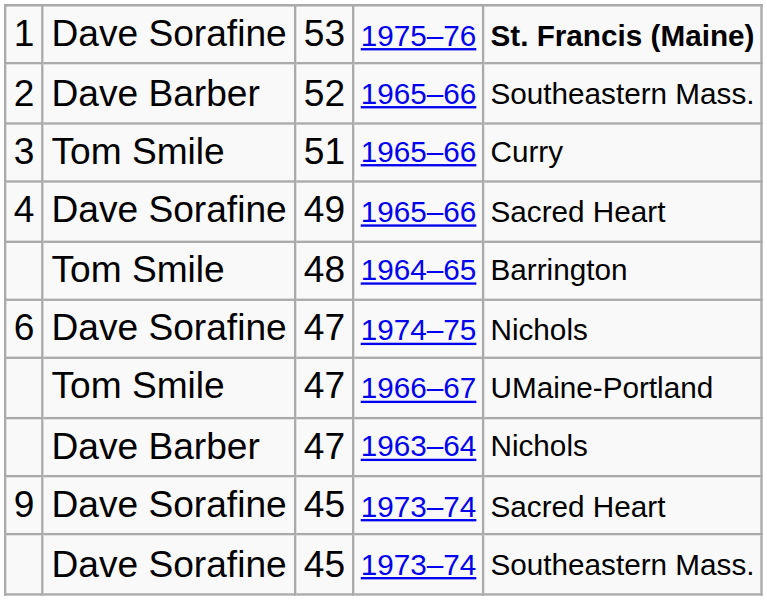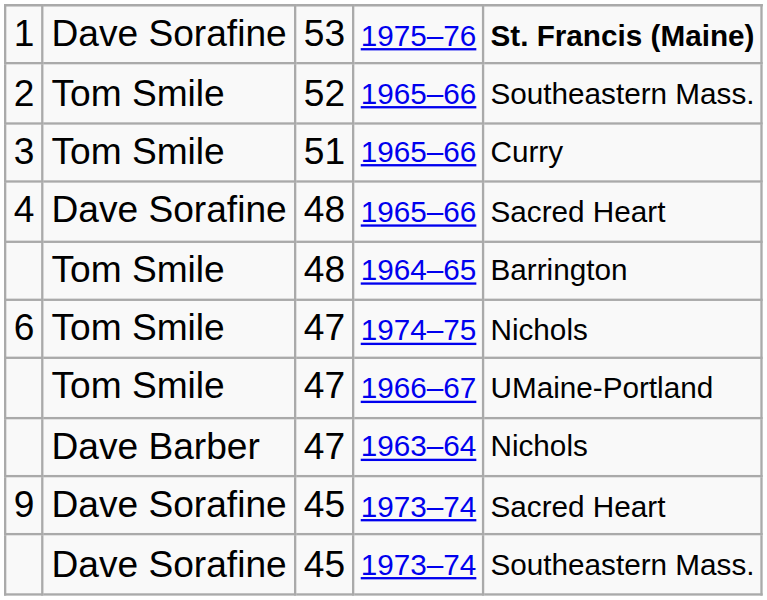 <table class="wikitable">
 <tr>
 </tr>
 <tr>
 <td>1</td>
 <td>Dave Sorafine</td>
 <td>53</td>
 <td style="font-size:80%;"><a href='#'>1975–76</a></td>
 <td style="font-size:80%;"><strong>St. Francis (Maine)</strong></td>
 </tr>
 <tr>
 <td>2</td>
-<td>Dave Barber</td>
+<td>Tom Smile</td>
 <td>52</td>
 <td style="font-size:80%;"><a href='#'>1965–66</a></td>
 <td style="font-size:80%;">Southeastern Mass.</td>
 </tr>
 <tr>
 <td>3</td>
 <td>Tom Smile</td>
 <td>51</td>
 <td style="font-size:80%;"><a href='#'>1965–66</a></td>
 <td style="font-size:80%;">Curry</td>
 </tr>
 <tr>
 <td>4</td>
 <td>Dave Sorafine</td>
-<td>49</td>
+<td>48</td>
 <td style="font-size:80%;"><a href='#'>1965–66</a></td>
 <td style="font-size:80%;">Sacred Heart</td>
 </tr>
 <tr>
 <td></td>
 <td>Tom Smile</td>
 <td>48</td>
 <td style="font-size:80%;"><a href='#'>1964–65</a></td>
 <td style="font-size:80%;">Barrington</td>
 </tr>
 <tr>
 <td>6</td>
-<td>Dave Sorafine</td>
+<td>Tom Smile</td>
 <td>47</td>
 <td style="font-size:80%;"><a href='#'>1974–75</a></td>
 <td style="font-size:80%;">Nichols</td>
 </tr>
 <tr>
 <td></td>
 <td>Tom Smile</td>
 <td>47</td>
 <td style="font-size:80%;"><a href='#'>1966–67</a></td>
 <td style="font-size:80%;">UMaine-Portland</td>
 </tr>
 <tr>
 <td></td>
 <td>Dave Barber</td>
 <td>47</td>
 <td style="font-size:80%;"><a href='#'>1963–64</a></td>
 <td style="font-size:80%;">Nichols</td>
 </tr>
 <tr>
 <td>9</td>
 <td>Dave Sorafine</td>
 <td>45</td>
 <td style="font-size:80%;"><a href='#'>1973–74</a></td>
 <td style="font-size:80%;">Sacred Heart</td>
 </tr>
 <tr>
 <td></td>
 <td>Dave Sorafine</td>
 <td>45</td>
 <td style="font-size:80%;"><a href='#'>1973–74</a></td>
 <td style="font-size:80%;">Southeastern Mass.</td>
 </tr>
 </table>
